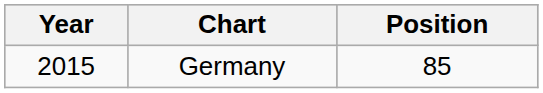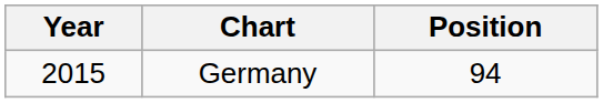 <table class="wikitable" width="330px">
 <tr>
 <th align="center">Year</th>
 <th align="center">Chart</th>
 <th align="center">Position</th>
 </tr>
 <tr>
 <td align="center" rowspan="1">2015</td>
 <td align="center">Germany</td>
-<td align="center">85</td>
+<td align="center">94</td>
 </tr>
 </table>
